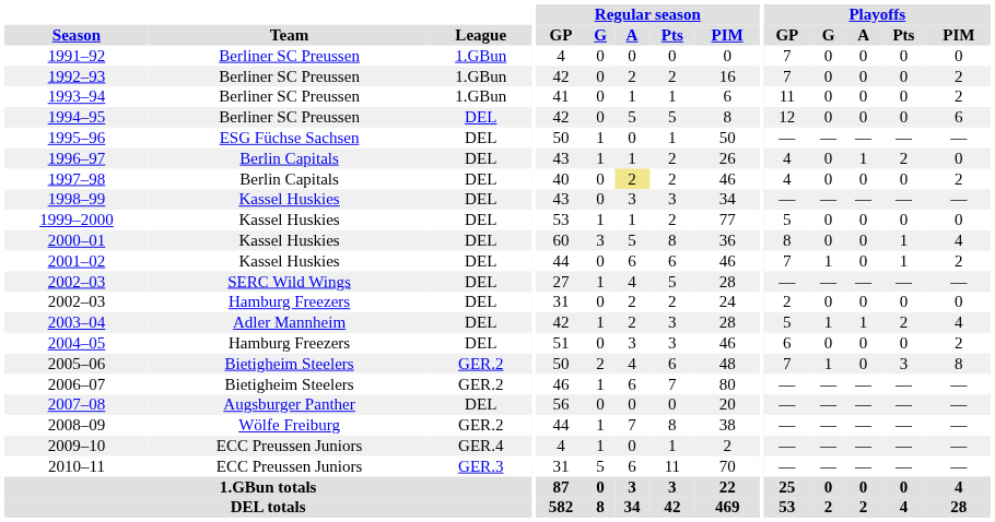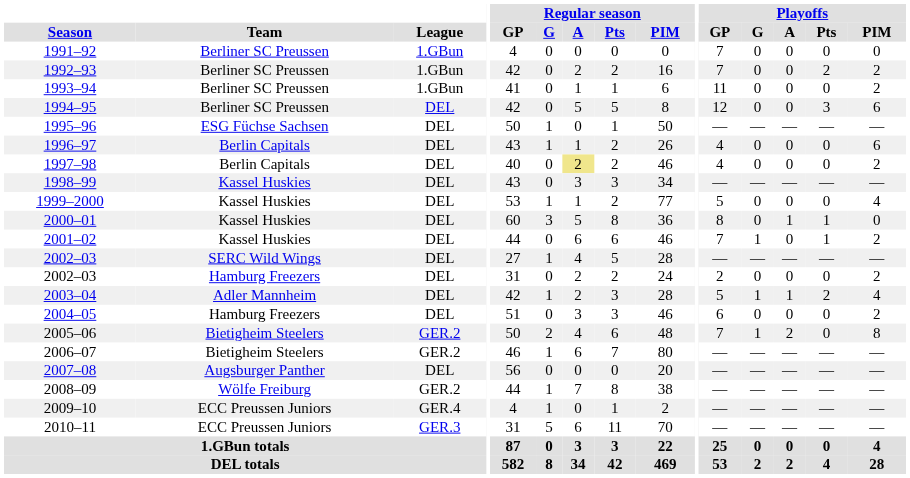 <table border="0" cellpadding="1" cellspacing="0" style="text-align:center; width:60em">
 <tr bgcolor="#e0e0e0">
 <th colspan="3" bgcolor="#ffffff"></th>
 <th rowspan="99" bgcolor="#ffffff"></th>
 <th colspan="5"><a href='#'>Regular season</a></th>
 <th rowspan="99" bgcolor="#ffffff"></th>
 <th colspan="5"><a href='#'>Playoffs</a></th>
 </tr>
 <tr bgcolor="#e0e0e0">
 <th><a href='#'>Season</a></th>
 <th>Team</th>
 <th>League</th>
 <th>GP</th>
 <th><a href='#'>G</a></th>
 <th><a href='#'>A</a></th>
 <th><a href='#'>Pts</a></th>
 <th><a href='#'>PIM</a></th>
 <th>GP</th>
 <th>G</th>
 <th>A</th>
 <th>Pts</th>
 <th>PIM</th>
 </tr>
 <tr>
 <td><a href='#'>1991–92</a></td>
 <td><a href='#'>Berliner SC Preussen</a></td>
 <td><a href='#'>1.GBun</a></td>
 <td>4</td>
 <td>0</td>
 <td>0</td>
 <td>0</td>
 <td>0</td>
 <td>7</td>
 <td>0</td>
 <td>0</td>
 <td>0</td>
 <td>0</td>
 </tr>
 <tr bgcolor="#f0f0f0">
 <td><a href='#'>1992–93</a></td>
 <td>Berliner SC Preussen</td>
 <td>1.GBun</td>
 <td>42</td>
 <td>0</td>
 <td>2</td>
 <td>2</td>
 <td>16</td>
 <td>7</td>
 <td>0</td>
 <td>0</td>
-<td>0</td>
+<td>2</td>
 <td>2</td>
 </tr>
 <tr>
 <td><a href='#'>1993–94</a></td>
 <td>Berliner SC Preussen</td>
 <td>1.GBun</td>
 <td>41</td>
 <td>0</td>
 <td>1</td>
 <td>1</td>
 <td>6</td>
 <td>11</td>
 <td>0</td>
 <td>0</td>
 <td>0</td>
 <td>2</td>
 </tr>
 <tr bgcolor="#f0f0f0">
 <td><a href='#'>1994–95</a></td>
 <td>Berliner SC Preussen</td>
 <td><a href='#'>DEL</a></td>
 <td>42</td>
 <td>0</td>
 <td>5</td>
 <td>5</td>
 <td>8</td>
 <td>12</td>
 <td>0</td>
 <td>0</td>
-<td>0</td>
+<td>3</td>
 <td>6</td>
 </tr>
 <tr>
 <td><a href='#'>1995–96</a></td>
 <td><a href='#'>ESG Füchse Sachsen</a></td>
 <td>DEL</td>
 <td>50</td>
 <td>1</td>
 <td>0</td>
 <td>1</td>
 <td>50</td>
 <td>—</td>
 <td>—</td>
 <td>—</td>
 <td>—</td>
 <td>—</td>
 </tr>
 <tr bgcolor="#f0f0f0">
 <td><a href='#'>1996–97</a></td>
 <td><a href='#'>Berlin Capitals</a></td>
 <td>DEL</td>
 <td>43</td>
 <td>1</td>
 <td>1</td>
 <td>2</td>
 <td>26</td>
 <td>4</td>
 <td>0</td>
-<td>1</td>
-<td>2</td>
 <td>0</td>
+<td>0</td>
+<td>6</td>
 </tr>
 <tr>
 <td><a href='#'>1997–98</a></td>
 <td>Berlin Capitals</td>
 <td>DEL</td>
 <td>40</td>
 <td>0</td>
 <td style="background: khaki;">2</td>
 <td>2</td>
 <td>46</td>
 <td>4</td>
 <td>0</td>
 <td>0</td>
 <td>0</td>
 <td>2</td>
 </tr>
 <tr bgcolor="#f0f0f0">
 <td><a href='#'>1998–99</a></td>
 <td><a href='#'>Kassel Huskies</a></td>
 <td>DEL</td>
 <td>43</td>
 <td>0</td>
 <td>3</td>
 <td>3</td>
 <td>34</td>
 <td>—</td>
 <td>—</td>
 <td>—</td>
 <td>—</td>
 <td>—</td>
 </tr>
 <tr>
 <td><a href='#'>1999–2000</a></td>
 <td>Kassel Huskies</td>
 <td>DEL</td>
 <td>53</td>
 <td>1</td>
 <td>1</td>
 <td>2</td>
 <td>77</td>
 <td>5</td>
 <td>0</td>
 <td>0</td>
 <td>0</td>
-<td>0</td>
+<td>4</td>
 </tr>
 <tr bgcolor="#f0f0f0">
 <td><a href='#'>2000–01</a></td>
 <td>Kassel Huskies</td>
 <td>DEL</td>
 <td>60</td>
 <td>3</td>
 <td>5</td>
 <td>8</td>
 <td>36</td>
 <td>8</td>
 <td>0</td>
+<td>1</td>
+<td>1</td>
 <td>0</td>
-<td>1</td>
-<td>4</td>
 </tr>
 <tr>
 <td><a href='#'>2001–02</a></td>
 <td>Kassel Huskies</td>
 <td>DEL</td>
 <td>44</td>
 <td>0</td>
 <td>6</td>
 <td>6</td>
 <td>46</td>
 <td>7</td>
 <td>1</td>
 <td>0</td>
 <td>1</td>
 <td>2</td>
 </tr>
 <tr bgcolor="#f0f0f0">
 <td><a href='#'>2002–03</a></td>
 <td><a href='#'>SERC Wild Wings</a></td>
 <td>DEL</td>
 <td>27</td>
 <td>1</td>
 <td>4</td>
 <td>5</td>
 <td>28</td>
 <td>—</td>
 <td>—</td>
 <td>—</td>
 <td>—</td>
 <td>—</td>
 </tr>
 <tr>
 <td>2002–03</td>
 <td><a href='#'>Hamburg Freezers</a></td>
 <td>DEL</td>
 <td>31</td>
 <td>0</td>
 <td>2</td>
 <td>2</td>
 <td>24</td>
 <td>2</td>
 <td>0</td>
 <td>0</td>
 <td>0</td>
-<td>0</td>
+<td>2</td>
 </tr>
 <tr bgcolor="#f0f0f0">
 <td><a href='#'>2003–04</a></td>
 <td><a href='#'>Adler Mannheim</a></td>
 <td>DEL</td>
 <td>42</td>
 <td>1</td>
 <td>2</td>
 <td>3</td>
 <td>28</td>
 <td>5</td>
 <td>1</td>
 <td>1</td>
 <td>2</td>
 <td>4</td>
 </tr>
 <tr>
 <td><a href='#'>2004–05</a></td>
 <td>Hamburg Freezers</td>
 <td>DEL</td>
 <td>51</td>
 <td>0</td>
 <td>3</td>
 <td>3</td>
 <td>46</td>
 <td>6</td>
 <td>0</td>
 <td>0</td>
 <td>0</td>
 <td>2</td>
 </tr>
 <tr bgcolor="#f0f0f0">
 <td>2005–06</td>
 <td><a href='#'>Bietigheim Steelers</a></td>
 <td><a href='#'>GER.2</a></td>
 <td>50</td>
 <td>2</td>
 <td>4</td>
 <td>6</td>
 <td>48</td>
 <td>7</td>
 <td>1</td>
+<td>2</td>
 <td>0</td>
-<td>3</td>
 <td>8</td>
 </tr>
 <tr>
 <td>2006–07</td>
 <td>Bietigheim Steelers</td>
 <td>GER.2</td>
 <td>46</td>
 <td>1</td>
 <td>6</td>
 <td>7</td>
 <td>80</td>
 <td>—</td>
 <td>—</td>
 <td>—</td>
 <td>—</td>
 <td>—</td>
 </tr>
 <tr bgcolor="#f0f0f0">
 <td><a href='#'>2007–08</a></td>
 <td><a href='#'>Augsburger Panther</a></td>
 <td>DEL</td>
 <td>56</td>
 <td>0</td>
 <td>0</td>
 <td>0</td>
 <td>20</td>
 <td>—</td>
 <td>—</td>
 <td>—</td>
 <td>—</td>
 <td>—</td>
 </tr>
 <tr>
 <td>2008–09</td>
 <td><a href='#'>Wölfe Freiburg</a></td>
 <td>GER.2</td>
 <td>44</td>
 <td>1</td>
 <td>7</td>
 <td>8</td>
 <td>38</td>
 <td>—</td>
 <td>—</td>
 <td>—</td>
 <td>—</td>
 <td>—</td>
 </tr>
 <tr bgcolor="#f0f0f0">
 <td>2009–10</td>
 <td>ECC Preussen Juniors</td>
 <td>GER.4</td>
 <td>4</td>
 <td>1</td>
 <td>0</td>
 <td>1</td>
 <td>2</td>
 <td>—</td>
 <td>—</td>
 <td>—</td>
 <td>—</td>
 <td>—</td>
 </tr>
 <tr>
 <td>2010–11</td>
 <td>ECC Preussen Juniors</td>
 <td><a href='#'>GER.3</a></td>
 <td>31</td>
 <td>5</td>
 <td>6</td>
 <td>11</td>
 <td>70</td>
 <td>—</td>
 <td>—</td>
 <td>—</td>
 <td>—</td>
 <td>—</td>
 </tr>
 <tr bgcolor="#e0e0e0">
 <th colspan="3">1.GBun totals</th>
 <th>87</th>
 <th>0</th>
 <th>3</th>
 <th>3</th>
 <th>22</th>
 <th>25</th>
 <th>0</th>
 <th>0</th>
 <th>0</th>
 <th>4</th>
 </tr>
 <tr bgcolor="#e0e0e0">
 <th colspan="3">DEL totals</th>
 <th>582</th>
 <th>8</th>
 <th>34</th>
 <th>42</th>
 <th>469</th>
 <th>53</th>
 <th>2</th>
 <th>2</th>
 <th>4</th>
 <th>28</th>
 </tr>
 </table>
